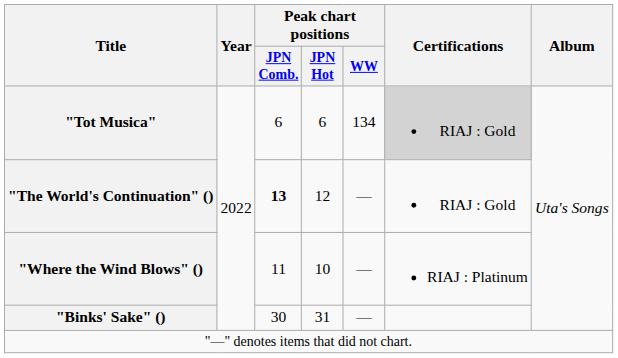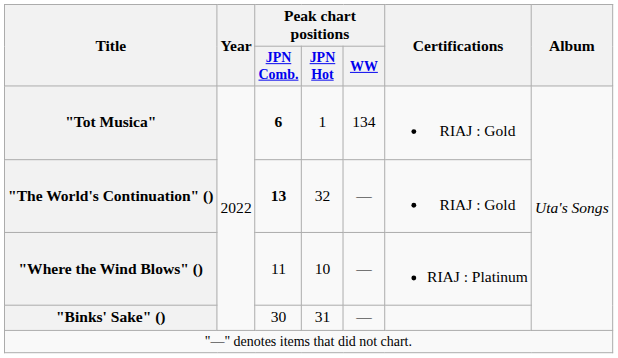 <table class="wikitable plainrowheaders" style="text-align:center;">
 <tr>
 <th scope="col" rowspan="2">Title</th>
 <th scope="col" rowspan="2">Year</th>
 <th colspan="3">Peak chart positions</th>
 <th scope="col" rowspan="2">Certifications</th>
 <th scope="col" rowspan="2">Album</th>
 </tr>
 <tr>
 <th scope="col" style="width:2.5em;font-size:90%;"><a href='#'>JPN<br>Comb.</a><br></th>
 <th scope="col" style="width:2.5em;font-size:90%;"><a href='#'>JPN<br>Hot</a><br></th>
 <th scope="col" style="width:2.5em;font-size:90%;"><a href='#'>WW</a><br></th>
 </tr>
 <tr>
 <th scope="row">"Tot Musica"</th>
 <td rowspan="4">2022</td>
-<td>6</td>
-<td>6</td>
+<td><strong>6</strong></td>
+<td>1</td>
 <td>134</td>
-<td style="background: lightgrey;"><br><ul><li>RIAJ : Gold</li></ul></td>
+<td><br><ul><li>RIAJ : Gold</li></ul></td>
 <td rowspan="4"><em>Uta's Songs</em></td>
 </tr>
 <tr>
 <th scope="row">"The World's Continuation" ()</th>
 <td><strong>13</strong></td>
-<td>12</td>
+<td>32</td>
 <td>—</td>
 <td><br><ul><li>RIAJ : Gold</li></ul></td>
 </tr>
 <tr>
 <th scope="row">"Where the Wind Blows" ()</th>
 <td>11</td>
 <td>10</td>
 <td>—</td>
 <td><br><ul><li>RIAJ : Platinum</li></ul></td>
 </tr>
 <tr>
 <th scope="row">"Binks' Sake" ()</th>
 <td>30</td>
 <td>31</td>
 <td>—</td>
 <td></td>
 </tr>
 <tr>
 <td colspan="8" align="center" style="font-size:90%;">"—" denotes items that did not chart.</td>
 </tr>
 </table>
